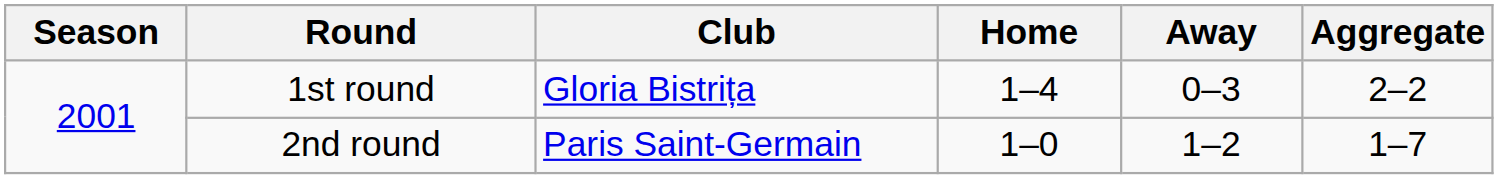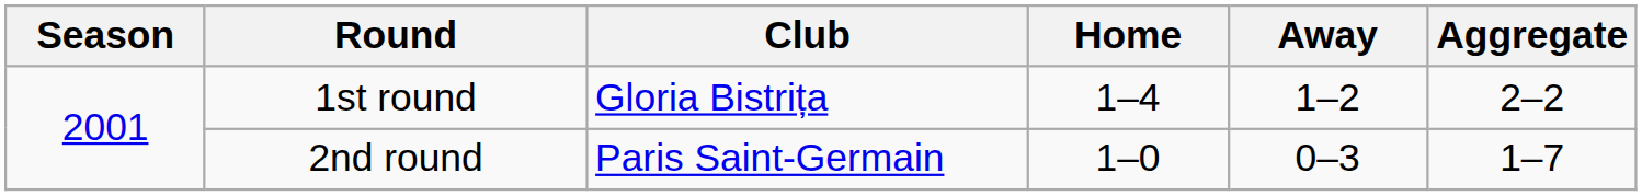 <table class="wikitable" style="text-align:center;">
 <tr>
 <th width=75px>Season</th>
 <th width=150px>Round</th>
 <th width=175px>Club</th>
 <th width=75px>Home</th>
 <th width=75px>Away</th>
 <th width=75px>Aggregate</th>
 </tr>
 <tr>
 <td rowspan=2><a href='#'>2001</a></td>
 <td>1st round</td>
 <td align=left> <a href='#'>Gloria Bistrița</a></td>
 <td>1–4</td>
-<td>0–3</td>
+<td>1–2</td>
 <td>2–2</td>
 </tr>
 <tr>
 <td>2nd round</td>
 <td align=left> <a href='#'>Paris Saint-Germain</a></td>
 <td>1–0</td>
-<td>1–2</td>
+<td>0–3</td>
 <td>1–7</td>
 </tr>
 </table>
